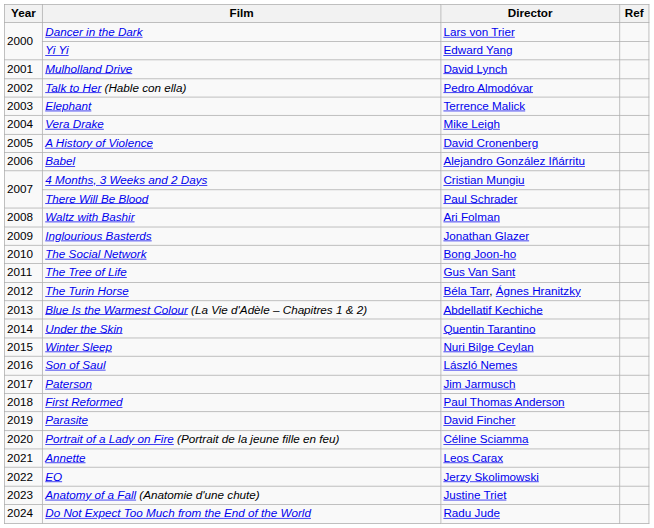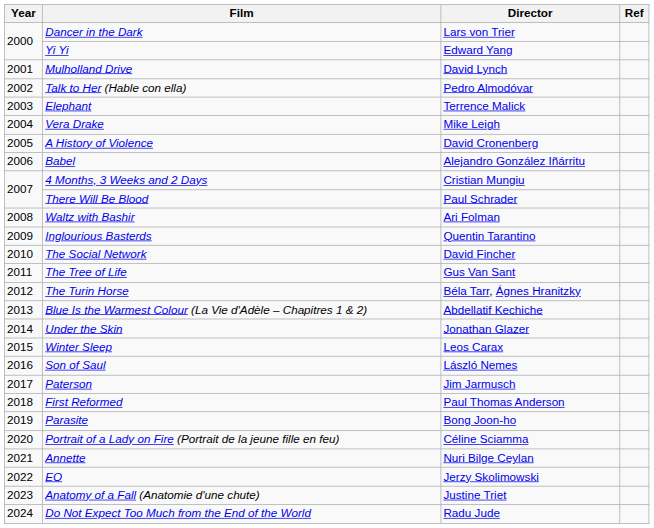 <table class="wikitable sortable" width=100%>
 <tr>
 <th>Year</th>
 <th>Film</th>
 <th>Director</th>
 <th>Ref</th>
 </tr>
 <tr>
 <td rowspan=2>2000</td>
 <td><em><a href='#'>Dancer in the Dark</a></em></td>
 <td><a href='#'>Lars von Trier</a></td>
 <td></td>
 </tr>
 <tr>
 <td><em><a href='#'>Yi Yi</a></em></td>
 <td><a href='#'>Edward Yang</a></td>
 <td></td>
 </tr>
 <tr>
 <td>2001</td>
 <td><em><a href='#'>Mulholland Drive</a></em></td>
 <td><a href='#'>David Lynch</a></td>
 <td></td>
 </tr>
 <tr>
 <td>2002</td>
 <td><em><a href='#'>Talk to Her</a> (Hable con ella)</em></td>
 <td><a href='#'>Pedro Almodóvar</a></td>
 <td></td>
 </tr>
 <tr>
 <td>2003</td>
 <td><em><a href='#'>Elephant</a></em></td>
 <td><a href='#'>Terrence Malick</a></td>
 <td></td>
 </tr>
 <tr>
 <td>2004</td>
 <td><em><a href='#'>Vera Drake</a></em></td>
 <td><a href='#'>Mike Leigh</a></td>
 <td></td>
 </tr>
 <tr>
 <td>2005</td>
 <td><em><a href='#'>A History of Violence</a></em></td>
 <td><a href='#'>David Cronenberg</a></td>
 <td></td>
 </tr>
 <tr>
 <td>2006</td>
 <td><em><a href='#'>Babel</a></em></td>
 <td><a href='#'>Alejandro González Iñárritu</a></td>
 <td></td>
 </tr>
 <tr>
 <td rowspan=2>2007</td>
 <td><em><a href='#'>4 Months, 3 Weeks and 2 Days</a></em></td>
 <td><a href='#'>Cristian Mungiu</a></td>
 <td></td>
 </tr>
 <tr>
 <td><em><a href='#'>There Will Be Blood</a></em></td>
 <td><a href='#'>Paul Schrader</a></td>
 <td></td>
 </tr>
 <tr>
 <td>2008</td>
 <td><em><a href='#'>Waltz with Bashir</a></em></td>
 <td><a href='#'>Ari Folman</a></td>
 <td></td>
 </tr>
 <tr>
 <td>2009</td>
 <td><em><a href='#'>Inglourious Basterds</a></em></td>
-<td><a href='#'>Jonathan Glazer</a></td>
+<td><a href='#'>Quentin Tarantino</a></td>
 <td></td>
 </tr>
 <tr>
 <td>2010</td>
 <td><em><a href='#'>The Social Network</a></em></td>
-<td><a href='#'>Bong Joon-ho</a></td>
+<td><a href='#'>David Fincher</a></td>
 <td></td>
 </tr>
 <tr>
 <td>2011</td>
 <td><em><a href='#'>The Tree of Life</a></em></td>
 <td><a href='#'>Gus Van Sant</a></td>
 <td></td>
 </tr>
 <tr>
 <td>2012</td>
 <td><em><a href='#'>The Turin Horse</a></em></td>
 <td><a href='#'>Béla Tarr</a>, <a href='#'>Ágnes Hranitzky</a></td>
 <td></td>
 </tr>
 <tr>
 <td>2013</td>
 <td><em><a href='#'>Blue Is the Warmest Colour</a> (La Vie d'Adèle – Chapitres 1 & 2)</em></td>
 <td><a href='#'>Abdellatif Kechiche</a></td>
 <td></td>
 </tr>
 <tr>
 <td>2014</td>
 <td><em><a href='#'>Under the Skin</a></em></td>
-<td><a href='#'>Quentin Tarantino</a></td>
+<td><a href='#'>Jonathan Glazer</a></td>
 <td></td>
 </tr>
 <tr>
 <td>2015</td>
 <td><em><a href='#'>Winter Sleep</a></em></td>
-<td><a href='#'>Nuri Bilge Ceylan</a></td>
+<td><a href='#'>Leos Carax</a></td>
 <td></td>
 </tr>
 <tr>
 <td>2016</td>
 <td><em><a href='#'>Son of Saul</a></em></td>
 <td><a href='#'>László Nemes</a></td>
 <td></td>
 </tr>
 <tr>
 <td>2017</td>
 <td><em><a href='#'>Paterson</a></em></td>
 <td><a href='#'>Jim Jarmusch</a></td>
 <td></td>
 </tr>
 <tr>
 <td>2018</td>
 <td><em><a href='#'>First Reformed</a></em></td>
 <td><a href='#'>Paul Thomas Anderson</a></td>
 <td></td>
 </tr>
 <tr>
 <td>2019</td>
 <td><em><a href='#'>Parasite</a></em></td>
-<td><a href='#'>David Fincher</a></td>
+<td><a href='#'>Bong Joon-ho</a></td>
 <td></td>
 </tr>
 <tr>
 <td>2020</td>
 <td><em><a href='#'>Portrait of a Lady on Fire</a> (Portrait de la jeune fille en feu)</em></td>
 <td><a href='#'>Céline Sciamma</a></td>
 <td></td>
 </tr>
 <tr>
 <td>2021</td>
 <td><em><a href='#'>Annette</a></em></td>
-<td><a href='#'>Leos Carax</a></td>
+<td><a href='#'>Nuri Bilge Ceylan</a></td>
 <td></td>
 </tr>
 <tr>
 <td>2022</td>
 <td><em><a href='#'>EO</a></em></td>
 <td><a href='#'>Jerzy Skolimowski</a></td>
 <td></td>
 </tr>
 <tr>
 <td>2023</td>
 <td><em><a href='#'>Anatomy of a Fall</a> (Anatomie d'une chute)</em></td>
 <td><a href='#'>Justine Triet</a></td>
 <td></td>
 </tr>
 <tr>
 <td>2024</td>
 <td><em><a href='#'>Do Not Expect Too Much from the End of the World</a></em></td>
 <td><a href='#'>Radu Jude</a></td>
 <td></td>
 </tr>
 </table>
